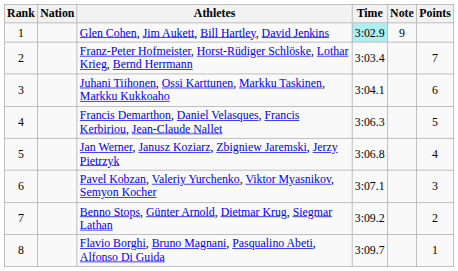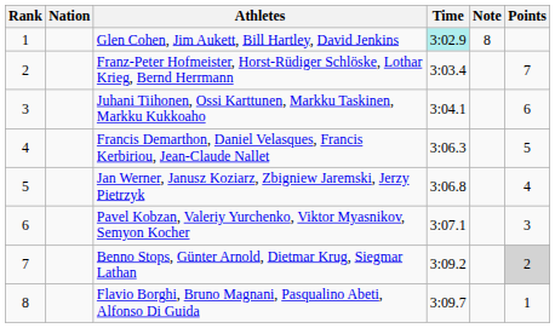 <table class="wikitable sortable" style="text-align:center">
 <tr>
 <th>Rank</th>
 <th>Nation</th>
 <th>Athletes</th>
 <th>Time</th>
 <th>Note</th>
 <th>Points</th>
 </tr>
 <tr>
 <td>1</td>
 <td align=left></td>
 <td align=left><a href='#'>Glen Cohen</a>, <a href='#'>Jim Aukett</a>, <a href='#'>Bill Hartley</a>, <a href='#'>David Jenkins</a></td>
 <td style="background: paleturquoise;">3:02.9</td>
-<td>9</td>
+<td>8</td>
 </tr>
 <tr>
 <td>2</td>
 <td align=left></td>
 <td align=left><a href='#'>Franz-Peter Hofmeister</a>, <a href='#'>Horst-Rüdiger Schlöske</a>, <a href='#'>Lothar Krieg</a>, <a href='#'>Bernd Herrmann</a></td>
 <td>3:03.4</td>
 <td></td>
 <td>7</td>
 </tr>
 <tr>
 <td>3</td>
 <td align=left></td>
 <td align=left><a href='#'>Juhani Tiihonen</a>, <a href='#'>Ossi Karttunen</a>, <a href='#'>Markku Taskinen</a>, <a href='#'>Markku Kukkoaho</a></td>
 <td>3:04.1</td>
 <td></td>
 <td>6</td>
 </tr>
 <tr>
 <td>4</td>
 <td align=left></td>
 <td align=left><a href='#'>Francis Demarthon</a>, <a href='#'>Daniel Velasques</a>, <a href='#'>Francis Kerbiriou</a>, <a href='#'>Jean-Claude Nallet</a></td>
 <td>3:06.3</td>
 <td></td>
 <td>5</td>
 </tr>
 <tr>
 <td>5</td>
 <td align=left></td>
 <td align=left><a href='#'>Jan Werner</a>, <a href='#'>Janusz Koziarz</a>, <a href='#'>Zbigniew Jaremski</a>, <a href='#'>Jerzy Pietrzyk</a></td>
 <td>3:06.8</td>
 <td></td>
 <td>4</td>
 </tr>
 <tr>
 <td>6</td>
 <td align=left></td>
 <td align=left><a href='#'>Pavel Kobzan</a>, <a href='#'>Valeriy Yurchenko</a>, <a href='#'>Viktor Myasnikov</a>, <a href='#'>Semyon Kocher</a></td>
 <td>3:07.1</td>
 <td></td>
 <td>3</td>
 </tr>
 <tr>
 <td>7</td>
 <td align=left></td>
 <td align=left><a href='#'>Benno Stops</a>, <a href='#'>Günter Arnold</a>, <a href='#'>Dietmar Krug</a>, <a href='#'>Siegmar Lathan</a></td>
 <td>3:09.2</td>
 <td></td>
-<td>2</td>
+<td style="background: lightgrey;">2</td>
 </tr>
 <tr>
 <td>8</td>
 <td align=left></td>
 <td align=left><a href='#'>Flavio Borghi</a>, <a href='#'>Bruno Magnani</a>, <a href='#'>Pasqualino Abeti</a>, <a href='#'>Alfonso Di Guida</a></td>
 <td>3:09.7</td>
 <td></td>
 <td>1</td>
 </tr>
 </table>
